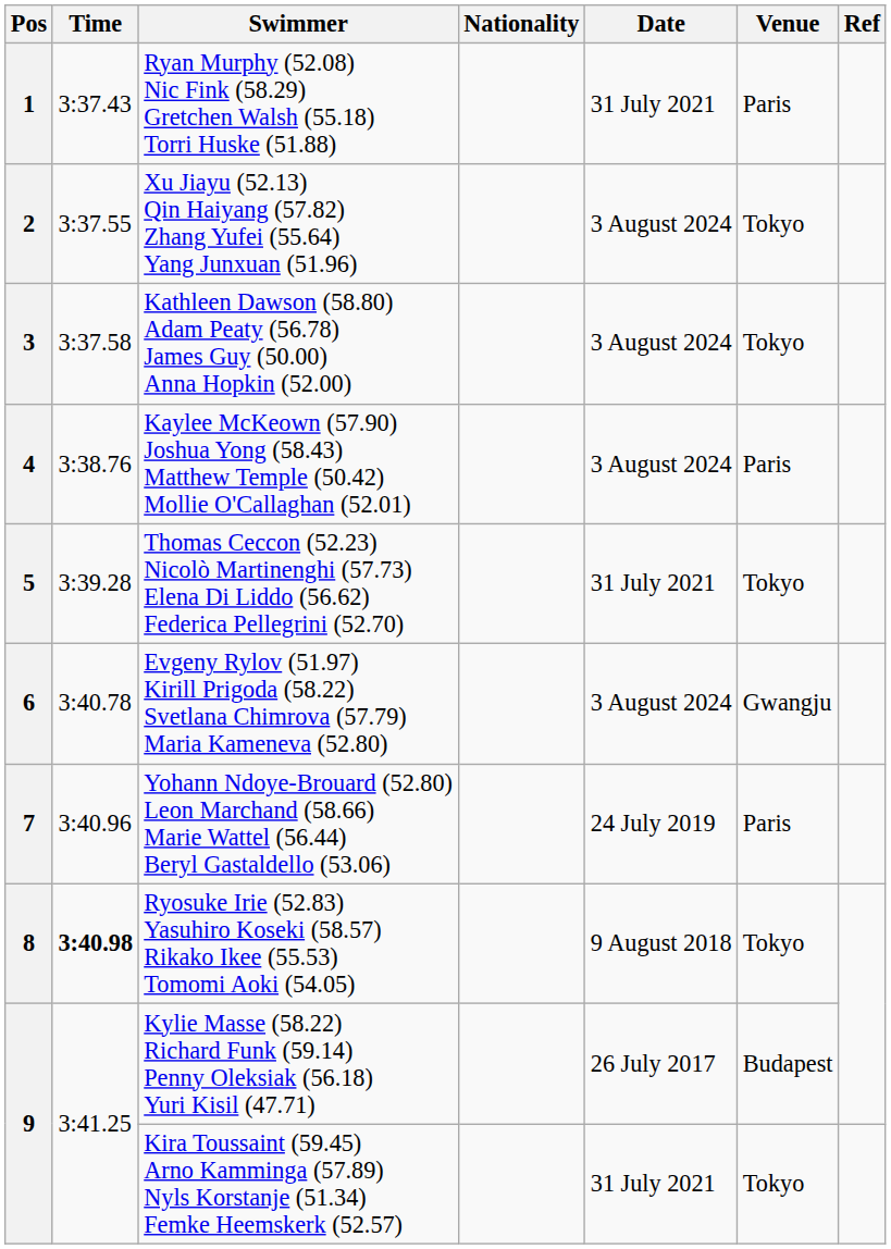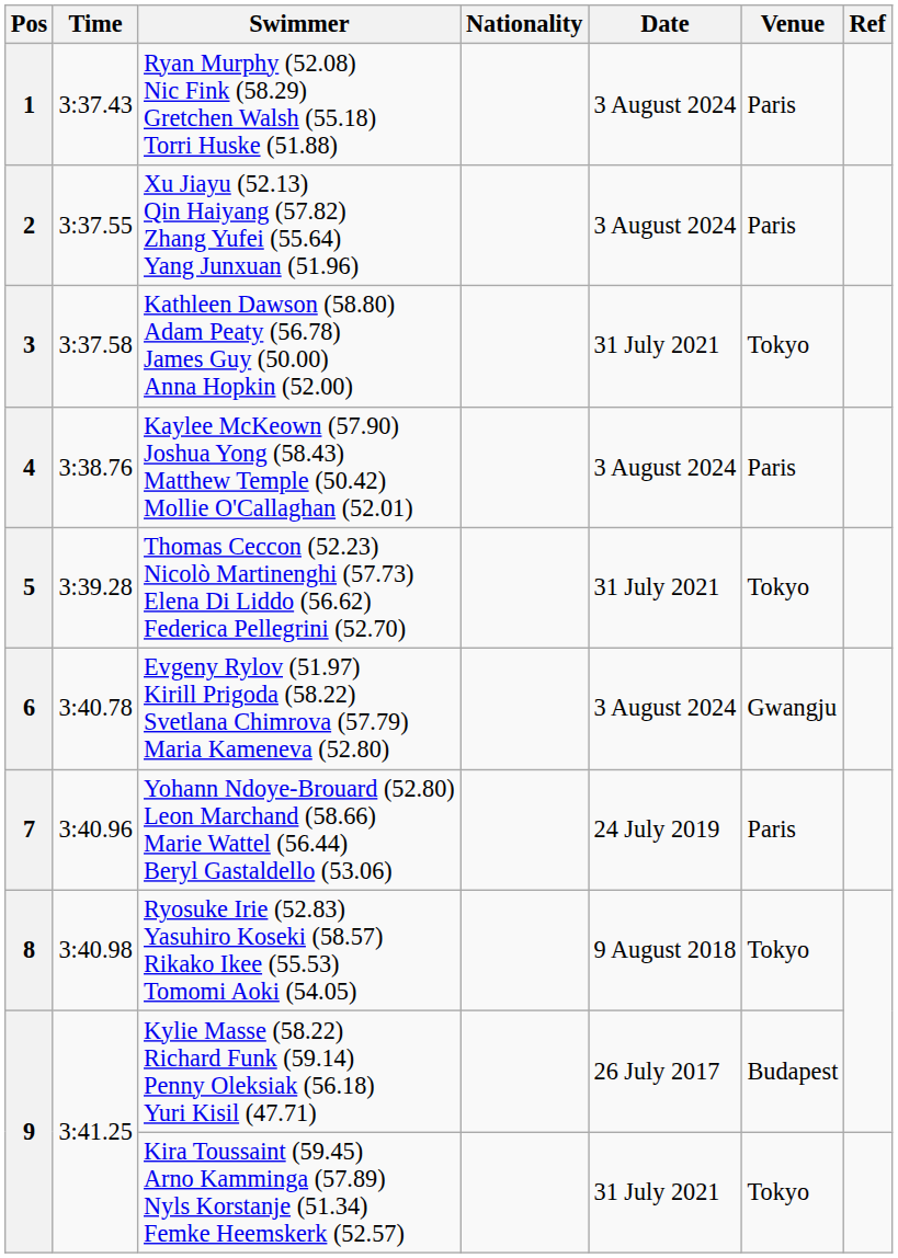 <table class="wikitable">
 <tr>
 <th>Pos</th>
 <th>Time</th>
 <th>Swimmer</th>
 <th>Nationality</th>
 <th>Date</th>
 <th>Venue</th>
 <th>Ref</th>
 </tr>
 <tr>
 <th>1</th>
 <td>3:37.43</td>
 <td><a href='#'>Ryan Murphy</a> (52.08)<br><a href='#'>Nic Fink</a> (58.29)<br><a href='#'>Gretchen Walsh</a> (55.18)<br><a href='#'>Torri Huske</a> (51.88)</td>
 <td></td>
-<td>31 July 2021</td>
+<td>3 August 2024</td>
 <td>Paris</td>
 <td></td>
 </tr>
 <tr>
 <th>2</th>
 <td>3:37.55</td>
 <td><a href='#'>Xu Jiayu</a> (52.13)<br><a href='#'>Qin Haiyang</a> (57.82)<br><a href='#'>Zhang Yufei</a> (55.64)<br><a href='#'>Yang Junxuan</a> (51.96)</td>
 <td></td>
 <td>3 August 2024</td>
-<td>Tokyo</td>
+<td>Paris</td>
 <td></td>
 </tr>
 <tr>
 <th>3</th>
 <td>3:37.58</td>
 <td><a href='#'>Kathleen Dawson</a> (58.80)<br><a href='#'>Adam Peaty</a> (56.78)<br><a href='#'>James Guy</a> (50.00)<br><a href='#'>Anna Hopkin</a> (52.00)</td>
 <td></td>
-<td>3 August 2024</td>
+<td>31 July 2021</td>
 <td>Tokyo</td>
 <td></td>
 </tr>
 <tr>
 <th>4</th>
 <td>3:38.76</td>
 <td><a href='#'>Kaylee McKeown</a> (57.90)<br><a href='#'>Joshua Yong</a> (58.43)<br><a href='#'>Matthew Temple</a> (50.42)<br><a href='#'>Mollie O'Callaghan</a> (52.01)</td>
 <td></td>
 <td>3 August 2024</td>
 <td>Paris</td>
 <td></td>
 </tr>
 <tr>
 <th>5</th>
 <td>3:39.28</td>
 <td><a href='#'>Thomas Ceccon</a> (52.23)<br><a href='#'>Nicolò Martinenghi</a> (57.73)<br><a href='#'>Elena Di Liddo</a> (56.62)<br><a href='#'>Federica Pellegrini</a> (52.70)</td>
 <td></td>
 <td>31 July 2021</td>
 <td>Tokyo</td>
 <td></td>
 </tr>
 <tr>
 <th>6</th>
 <td>3:40.78</td>
 <td><a href='#'>Evgeny Rylov</a> (51.97)<br><a href='#'>Kirill Prigoda</a> (58.22)<br><a href='#'>Svetlana Chimrova</a> (57.79)<br><a href='#'>Maria Kameneva</a> (52.80)</td>
 <td></td>
 <td>3 August 2024</td>
 <td>Gwangju</td>
 </tr>
 <tr>
 <th>7</th>
 <td>3:40.96</td>
 <td><a href='#'>Yohann Ndoye-Brouard</a> (52.80)<br><a href='#'>Leon Marchand</a> (58.66)<br><a href='#'>Marie Wattel</a> (56.44)<br><a href='#'>Beryl Gastaldello</a> (53.06)</td>
 <td></td>
 <td>24 July 2019</td>
 <td>Paris</td>
 <td></td>
 </tr>
 <tr>
 <th>8</th>
-<td><strong>3:40.98</strong></td>
+<td>3:40.98</td>
 <td><a href='#'>Ryosuke Irie</a> (52.83)<br><a href='#'>Yasuhiro Koseki</a> (58.57)<br><a href='#'>Rikako Ikee</a> (55.53)<br><a href='#'>Tomomi Aoki</a> (54.05)</td>
 <td></td>
 <td>9 August 2018</td>
 <td>Tokyo</td>
 </tr>
 <tr>
 <th rowspan=2>9</th>
 <td rowspan=2>3:41.25</td>
 <td><a href='#'>Kylie Masse</a> (58.22)<br><a href='#'>Richard Funk</a> (59.14)<br><a href='#'>Penny Oleksiak</a> (56.18)<br><a href='#'>Yuri Kisil</a> (47.71)</td>
 <td></td>
 <td>26 July 2017</td>
 <td>Budapest</td>
 </tr>
 <tr>
 <td><a href='#'>Kira Toussaint</a> (59.45)<br><a href='#'>Arno Kamminga</a> (57.89)<br><a href='#'>Nyls Korstanje</a> (51.34)<br><a href='#'>Femke Heemskerk</a> (52.57)</td>
 <td></td>
 <td>31 July 2021</td>
 <td>Tokyo</td>
 <td></td>
 </tr>
 </table>
